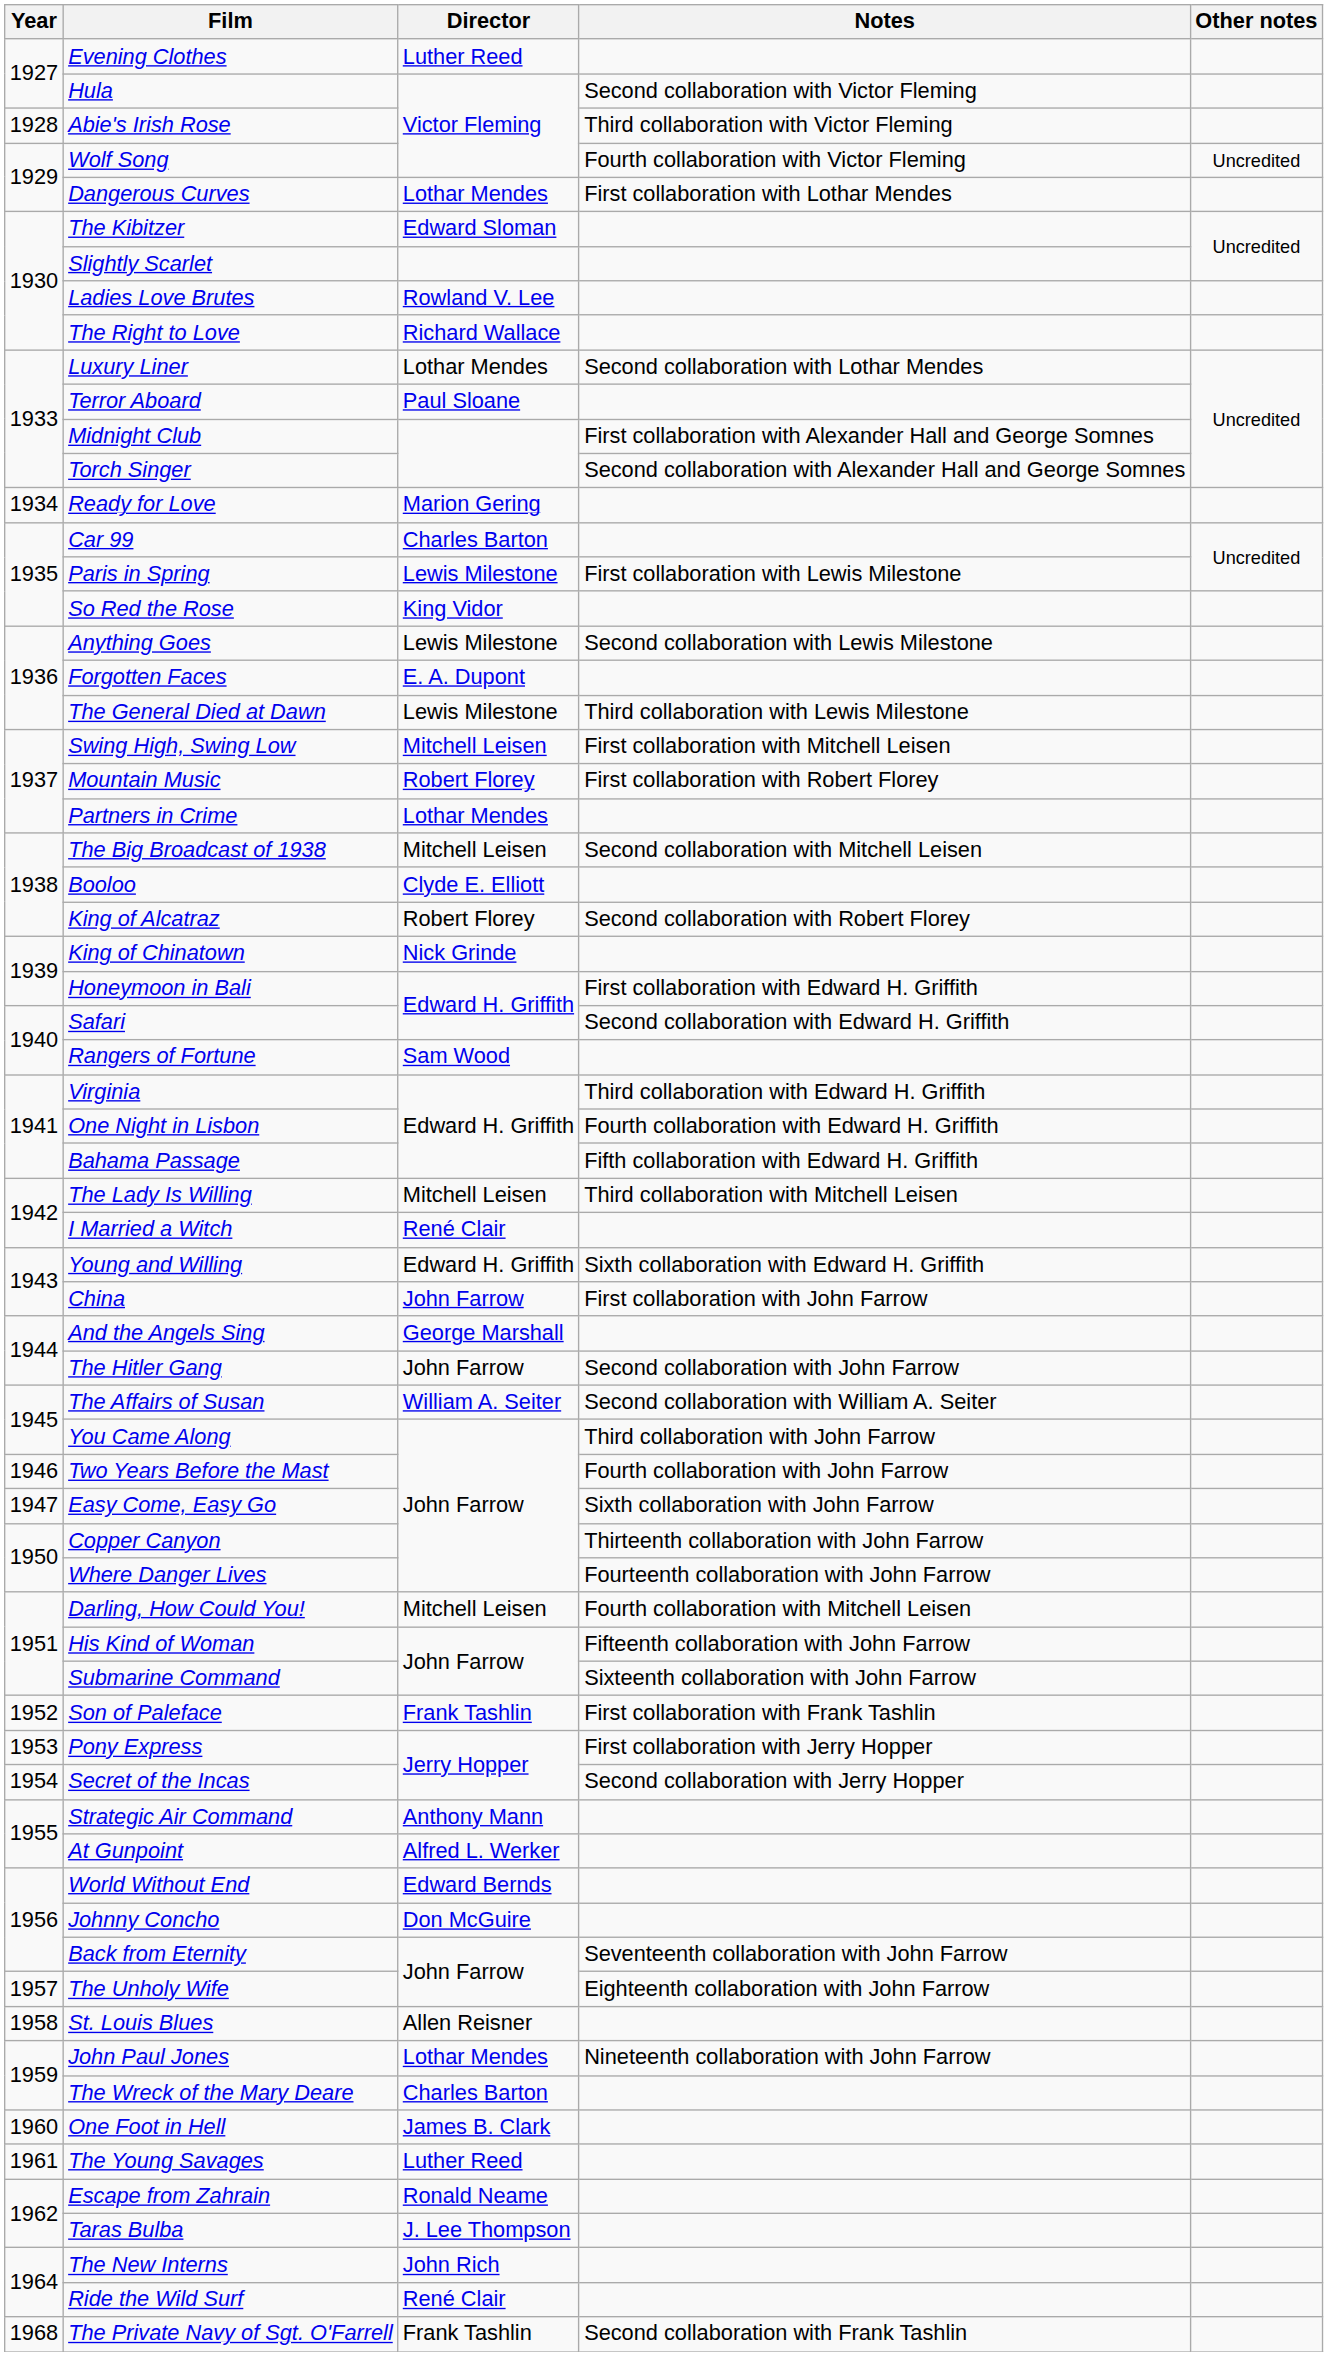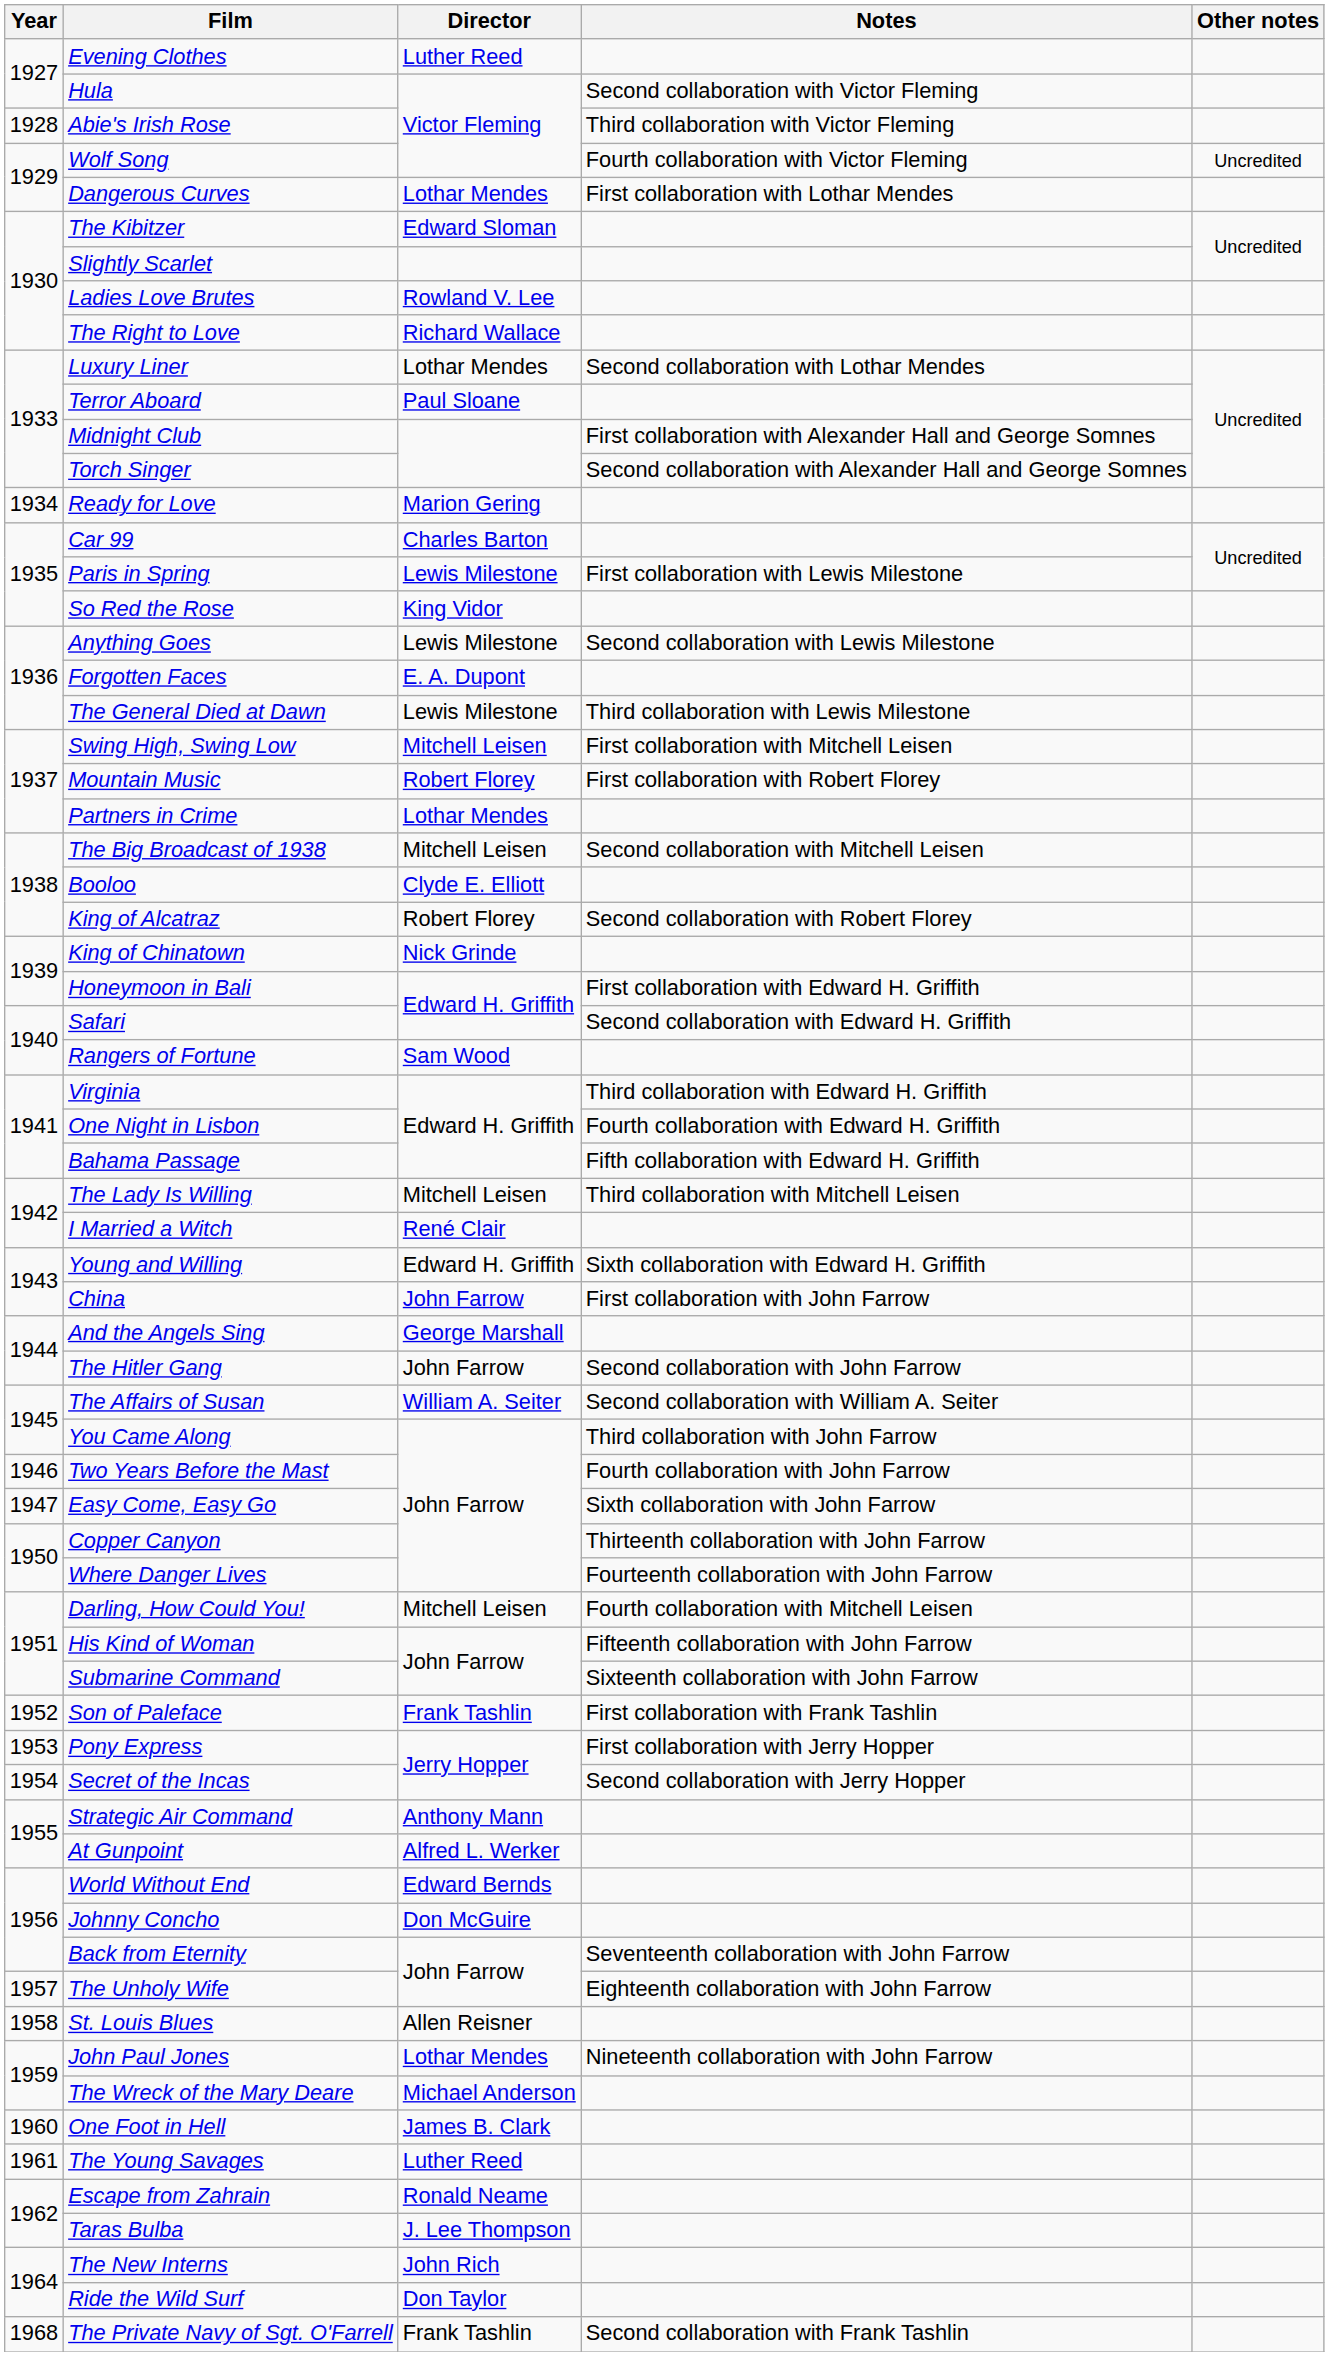 <table class="wikitable">
 <tr>
 <th>Year</th>
 <th>Film</th>
 <th>Director</th>
 <th>Notes</th>
 <th>Other notes</th>
 </tr>
 <tr>
 <td rowspan=2>1927</td>
 <td><em><a href='#'>Evening Clothes</a></em></td>
 <td><a href='#'>Luther Reed</a></td>
 <td></td>
 <td></td>
 </tr>
 <tr>
 <td><em><a href='#'>Hula</a></em></td>
 <td rowspan=3><a href='#'>Victor Fleming</a></td>
 <td>Second collaboration with Victor Fleming</td>
 <td></td>
 </tr>
 <tr>
 <td>1928</td>
 <td><em><a href='#'>Abie's Irish Rose</a></em></td>
 <td>Third collaboration with Victor Fleming</td>
 <td></td>
 </tr>
 <tr>
 <td rowspan=2>1929</td>
 <td><em><a href='#'>Wolf Song</a></em></td>
 <td>Fourth collaboration with Victor Fleming</td>
 <td style="text-align: center;"><small>Uncredited</small></td>
 </tr>
 <tr>
 <td><em><a href='#'>Dangerous Curves</a></em></td>
 <td><a href='#'>Lothar Mendes</a></td>
 <td>First collaboration with Lothar Mendes</td>
 <td></td>
 </tr>
 <tr>
 <td rowspan=4>1930</td>
 <td><em><a href='#'>The Kibitzer</a></em></td>
 <td><a href='#'>Edward Sloman</a></td>
 <td></td>
 <td rowspan=2 style="text-align: center;"><small>Uncredited</small></td>
 </tr>
 <tr>
 <td><em><a href='#'>Slightly Scarlet</a></em></td>
 <td></td>
 <td></td>
 </tr>
 <tr>
 <td><em><a href='#'>Ladies Love Brutes</a></em></td>
 <td><a href='#'>Rowland V. Lee</a></td>
 <td></td>
 <td></td>
 </tr>
 <tr>
 <td><em><a href='#'>The Right to Love</a></em></td>
 <td><a href='#'>Richard Wallace</a></td>
 <td></td>
 <td></td>
 </tr>
 <tr>
 <td rowspan=4>1933</td>
 <td><em><a href='#'>Luxury Liner</a></em></td>
 <td>Lothar Mendes</td>
 <td>Second collaboration with Lothar Mendes</td>
 <td rowspan=4 style="text-align: center;"><small>Uncredited</small></td>
 </tr>
 <tr>
 <td><em><a href='#'>Terror Aboard</a></em></td>
 <td><a href='#'>Paul Sloane</a></td>
 <td></td>
 </tr>
 <tr>
 <td><em><a href='#'>Midnight Club</a></em></td>
 <td rowspan=2></td>
 <td>First collaboration with Alexander Hall and George Somnes</td>
 </tr>
 <tr>
 <td><em><a href='#'>Torch Singer</a></em></td>
 <td>Second collaboration with Alexander Hall and George Somnes</td>
 </tr>
 <tr>
 <td>1934</td>
 <td><em><a href='#'>Ready for Love</a></em></td>
 <td><a href='#'>Marion Gering</a></td>
 <td></td>
 <td></td>
 </tr>
 <tr>
 <td rowspan=3>1935</td>
 <td><em><a href='#'>Car 99</a></em></td>
 <td><a href='#'>Charles Barton</a></td>
 <td></td>
 <td rowspan=2 style="text-align: center;"><small>Uncredited</small></td>
 </tr>
 <tr>
 <td><em><a href='#'>Paris in Spring</a></em></td>
 <td><a href='#'>Lewis Milestone</a></td>
 <td>First collaboration with Lewis Milestone</td>
 </tr>
 <tr>
 <td><em><a href='#'>So Red the Rose</a></em></td>
 <td><a href='#'>King Vidor</a></td>
 <td></td>
 <td></td>
 </tr>
 <tr>
 <td rowspan=3>1936</td>
 <td><em><a href='#'>Anything Goes</a></em></td>
 <td>Lewis Milestone</td>
 <td>Second collaboration with Lewis Milestone</td>
 <td></td>
 </tr>
 <tr>
 <td><em><a href='#'>Forgotten Faces</a></em></td>
 <td><a href='#'>E. A. Dupont</a></td>
 <td></td>
 <td></td>
 </tr>
 <tr>
 <td><em><a href='#'>The General Died at Dawn</a></em></td>
 <td>Lewis Milestone</td>
 <td>Third collaboration with Lewis Milestone</td>
 <td></td>
 </tr>
 <tr>
 <td rowspan=3>1937</td>
 <td><em><a href='#'>Swing High, Swing Low</a></em></td>
 <td><a href='#'>Mitchell Leisen</a></td>
 <td>First collaboration with Mitchell Leisen</td>
 <td></td>
 </tr>
 <tr>
 <td><em><a href='#'>Mountain Music</a></em></td>
 <td><a href='#'>Robert Florey</a></td>
 <td>First collaboration with Robert Florey</td>
 <td></td>
 </tr>
 <tr>
 <td><em><a href='#'>Partners in Crime</a></em></td>
 <td><a href='#'>Lothar Mendes</a></td>
 <td></td>
 <td></td>
 </tr>
 <tr>
 <td rowspan=3>1938</td>
 <td><em><a href='#'>The Big Broadcast of 1938</a></em></td>
 <td>Mitchell Leisen</td>
 <td>Second collaboration with Mitchell Leisen</td>
 <td></td>
 </tr>
 <tr>
 <td><em><a href='#'>Booloo</a></em></td>
 <td><a href='#'>Clyde E. Elliott</a></td>
 <td></td>
 <td></td>
 </tr>
 <tr>
 <td><em><a href='#'>King of Alcatraz</a></em></td>
 <td>Robert Florey</td>
 <td>Second collaboration with Robert Florey</td>
 <td></td>
 </tr>
 <tr>
 <td rowspan=2>1939</td>
 <td><em><a href='#'>King of Chinatown</a></em></td>
 <td><a href='#'>Nick Grinde</a></td>
 <td></td>
 <td></td>
 </tr>
 <tr>
 <td><em><a href='#'>Honeymoon in Bali</a></em></td>
 <td rowspan=2><a href='#'>Edward H. Griffith</a></td>
 <td>First collaboration with Edward H. Griffith</td>
 <td></td>
 </tr>
 <tr>
 <td rowspan=2>1940</td>
 <td><em><a href='#'>Safari</a></em></td>
 <td>Second collaboration with Edward H. Griffith</td>
 <td></td>
 </tr>
 <tr>
 <td><em><a href='#'>Rangers of Fortune</a></em></td>
 <td><a href='#'>Sam Wood</a></td>
 <td></td>
 <td></td>
 </tr>
 <tr>
 <td rowspan=3>1941</td>
 <td><em><a href='#'>Virginia</a></em></td>
 <td rowspan=3>Edward H. Griffith</td>
 <td>Third collaboration with Edward H. Griffith</td>
 <td></td>
 </tr>
 <tr>
 <td><em><a href='#'>One Night in Lisbon</a></em></td>
 <td>Fourth collaboration with Edward H. Griffith</td>
 <td></td>
 </tr>
 <tr>
 <td><em><a href='#'>Bahama Passage</a></em></td>
 <td>Fifth collaboration with Edward H. Griffith</td>
 <td></td>
 </tr>
 <tr>
 <td rowspan=2>1942</td>
 <td><em><a href='#'>The Lady Is Willing</a></em></td>
 <td>Mitchell Leisen</td>
 <td>Third collaboration with Mitchell Leisen</td>
 <td></td>
 </tr>
 <tr>
 <td><em><a href='#'>I Married a Witch</a></em></td>
 <td><a href='#'>René Clair</a></td>
 <td></td>
 <td></td>
 </tr>
 <tr>
 <td rowspan=2>1943</td>
 <td><em><a href='#'>Young and Willing</a></em></td>
 <td>Edward H. Griffith</td>
 <td>Sixth collaboration with Edward H. Griffith</td>
 <td></td>
 </tr>
 <tr>
 <td><em><a href='#'>China</a></em></td>
 <td><a href='#'>John Farrow</a></td>
 <td>First collaboration with John Farrow</td>
 <td></td>
 </tr>
 <tr>
 <td rowspan=2>1944</td>
 <td><em><a href='#'>And the Angels Sing</a></em></td>
 <td><a href='#'>George Marshall</a></td>
 <td></td>
 <td></td>
 </tr>
 <tr>
 <td><em><a href='#'>The Hitler Gang</a></em></td>
 <td>John Farrow</td>
 <td>Second collaboration with John Farrow</td>
 <td></td>
 </tr>
 <tr>
 <td rowspan=2>1945</td>
 <td><em><a href='#'>The Affairs of Susan</a></em></td>
 <td><a href='#'>William A. Seiter</a></td>
 <td>Second collaboration with William A. Seiter</td>
 <td></td>
 </tr>
 <tr>
 <td><em><a href='#'>You Came Along</a></em></td>
 <td rowspan=5>John Farrow</td>
 <td>Third collaboration with John Farrow</td>
 <td></td>
 </tr>
 <tr>
 <td>1946</td>
 <td><em><a href='#'>Two Years Before the Mast</a></em></td>
 <td>Fourth collaboration with John Farrow</td>
 <td></td>
 </tr>
 <tr>
 <td>1947</td>
 <td><em><a href='#'>Easy Come, Easy Go</a></em></td>
 <td>Sixth collaboration with John Farrow</td>
 <td></td>
 </tr>
 <tr>
 <td rowspan=2>1950</td>
 <td><em><a href='#'>Copper Canyon</a></em></td>
 <td>Thirteenth collaboration with John Farrow</td>
 <td></td>
 </tr>
 <tr>
 <td><em><a href='#'>Where Danger Lives</a></em></td>
 <td>Fourteenth collaboration with John Farrow</td>
 <td></td>
 </tr>
 <tr>
 <td rowspan=3>1951</td>
 <td><em><a href='#'>Darling, How Could You!</a></em></td>
 <td>Mitchell Leisen</td>
 <td>Fourth collaboration with Mitchell Leisen</td>
 <td></td>
 </tr>
 <tr>
 <td><em><a href='#'>His Kind of Woman</a></em></td>
 <td rowspan=2>John Farrow</td>
 <td>Fifteenth collaboration with John Farrow</td>
 <td></td>
 </tr>
 <tr>
 <td><em><a href='#'>Submarine Command</a></em></td>
 <td>Sixteenth collaboration with John Farrow</td>
 <td></td>
 </tr>
 <tr>
 <td>1952</td>
 <td><em><a href='#'>Son of Paleface</a></em></td>
 <td><a href='#'>Frank Tashlin</a></td>
 <td>First collaboration with Frank Tashlin</td>
 <td></td>
 </tr>
 <tr>
 <td>1953</td>
 <td><em><a href='#'>Pony Express</a></em></td>
 <td rowspan=2><a href='#'>Jerry Hopper</a></td>
 <td>First collaboration with Jerry Hopper</td>
 <td></td>
 </tr>
 <tr>
 <td>1954</td>
 <td><em><a href='#'>Secret of the Incas</a></em></td>
 <td>Second collaboration with Jerry Hopper</td>
 <td></td>
 </tr>
 <tr>
 <td rowspan=2>1955</td>
 <td><em><a href='#'>Strategic Air Command</a></em></td>
 <td><a href='#'>Anthony Mann</a></td>
 <td></td>
 <td></td>
 </tr>
 <tr>
 <td><em><a href='#'>At Gunpoint</a></em></td>
 <td><a href='#'>Alfred L. Werker</a></td>
 <td></td>
 <td></td>
 </tr>
 <tr>
 <td rowspan=3>1956</td>
 <td><em><a href='#'>World Without End</a></em></td>
 <td><a href='#'>Edward Bernds</a></td>
 <td></td>
 <td></td>
 </tr>
 <tr>
 <td><em><a href='#'>Johnny Concho</a></em></td>
 <td><a href='#'>Don McGuire</a></td>
 <td></td>
 <td></td>
 </tr>
 <tr>
 <td><em><a href='#'>Back from Eternity</a></em></td>
 <td rowspan=2>John Farrow</td>
 <td>Seventeenth collaboration with John Farrow</td>
 <td></td>
 </tr>
 <tr>
 <td>1957</td>
 <td><em><a href='#'>The Unholy Wife</a></em></td>
 <td>Eighteenth collaboration with John Farrow</td>
 <td></td>
 </tr>
 <tr>
 <td>1958</td>
 <td><em><a href='#'>St. Louis Blues</a></em></td>
 <td>Allen Reisner</td>
 <td></td>
 <td></td>
 </tr>
 <tr>
 <td rowspan=2>1959</td>
 <td><em><a href='#'>John Paul Jones</a></em></td>
 <td><a href='#'>Lothar Mendes</a></td>
 <td>Nineteenth collaboration with John Farrow</td>
 <td></td>
 </tr>
 <tr>
 <td><em><a href='#'>The Wreck of the Mary Deare</a></em></td>
-<td><a href='#'>Charles Barton</a></td>
+<td><a href='#'>Michael Anderson</a></td>
 <td></td>
 <td></td>
 </tr>
 <tr>
 <td>1960</td>
 <td><em><a href='#'>One Foot in Hell</a></em></td>
 <td><a href='#'>James B. Clark</a></td>
 <td></td>
 <td></td>
 </tr>
 <tr>
 <td>1961</td>
 <td><em><a href='#'>The Young Savages</a></em></td>
 <td><a href='#'>Luther Reed</a></td>
 <td></td>
 <td></td>
 </tr>
 <tr>
 <td rowspan=2>1962</td>
 <td><em><a href='#'>Escape from Zahrain</a></em></td>
 <td><a href='#'>Ronald Neame</a></td>
 <td></td>
 <td></td>
 </tr>
 <tr>
 <td><em><a href='#'>Taras Bulba</a></em></td>
 <td><a href='#'>J. Lee Thompson</a></td>
 <td></td>
 <td></td>
 </tr>
 <tr>
 <td rowspan=2>1964</td>
 <td><em><a href='#'>The New Interns</a></em></td>
 <td><a href='#'>John Rich</a></td>
 <td></td>
 <td></td>
 </tr>
 <tr>
 <td><em><a href='#'>Ride the Wild Surf</a></em></td>
-<td><a href='#'>René Clair</a></td>
+<td><a href='#'>Don Taylor</a></td>
 <td></td>
 <td></td>
 </tr>
 <tr>
 <td>1968</td>
 <td><em><a href='#'>The Private Navy of Sgt. O'Farrell</a></em></td>
 <td>Frank Tashlin</td>
 <td>Second collaboration with Frank Tashlin</td>
 <td></td>
 </tr>
 </table>
